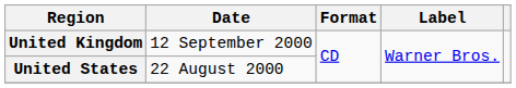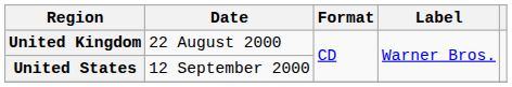 <table class="wikitable plainrowheaders">
 <tr>
 <th scope="col">Region</th>
 <th scope="col">Date</th>
 <th scope="col">Format</th>
 <th scope="col">Label</th>
 <th scope="col"></th>
 </tr>
 <tr>
 <th scope="row">United Kingdom</th>
-<td>12 September 2000</td>
+<td>22 August 2000</td>
 <td rowspan="2"><a href='#'>CD</a></td>
 <td rowspan="2"><a href='#'>Warner Bros.</a></td>
 <td rowspan="2"></td>
 </tr>
 <tr>
 <th scope="row">United States</th>
-<td>22 August 2000</td>
+<td>12 September 2000</td>
 </tr>
 <tr>
 </tr>
 </table>
